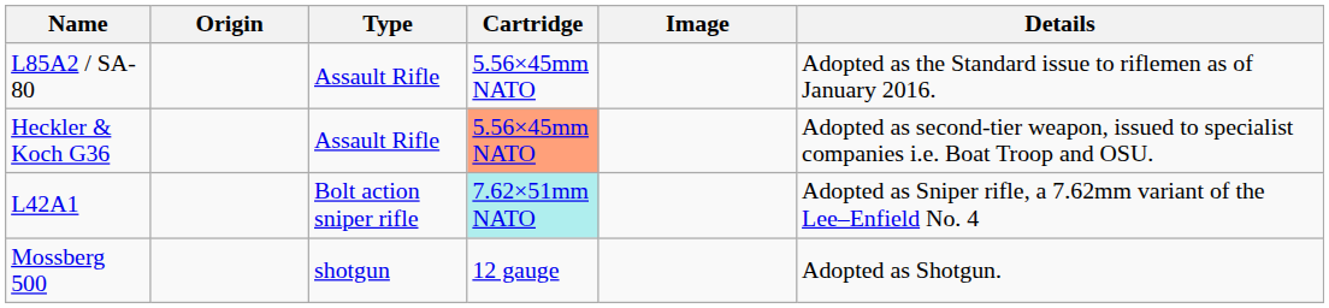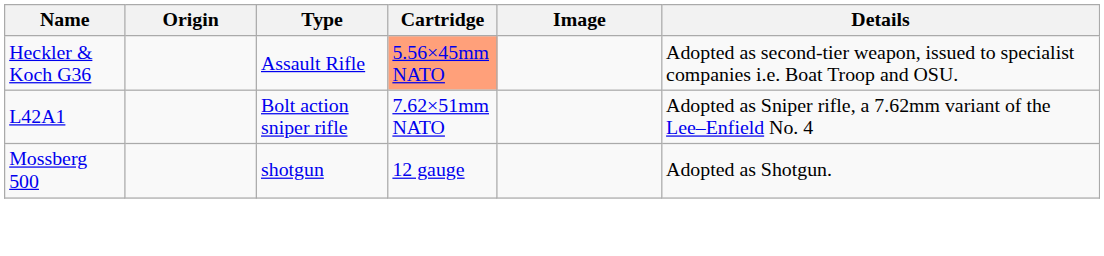 <table class="wikitable" style="margin:auto; width:100%;">
 <tr>
 <th style="text-align: center; width:11%;">Name</th>
 <th style="text-align: center; width:12%;">Origin</th>
 <th style="text-align: center; width:12%;">Type</th>
 <th style="text-align: center; width:10%;">Cartridge</th>
 <th style="text-align: center; width:15%;">Image</th>
 <th style="text-align: center; width:40%;">Details</th>
-</tr>
-<tr>
-<td><a href='#'>L85A2</a> / SA-80</td>
-<td></td>
-<td><a href='#'>Assault Rifle</a></td>
-<td><a href='#'>5.56×45mm NATO</a></td>
-<td></td>
-<td>Adopted as the Standard issue to riflemen as of January 2016.</td>
 </tr>
 <tr>
 <td><a href='#'>Heckler & Koch G36</a></td>
 <td></td>
 <td><a href='#'>Assault Rifle</a></td>
 <td style="background: lightsalmon;"><a href='#'>5.56×45mm NATO</a></td>
 <td></td>
 <td>Adopted as second-tier weapon, issued to specialist companies i.e. Boat Troop and OSU.</td>
 </tr>
 <tr>
 <td><a href='#'>L42A1</a></td>
 <td></td>
 <td><a href='#'>Bolt action</a> <a href='#'>sniper rifle</a></td>
-<td style="background: paleturquoise;"><a href='#'>7.62×51mm NATO</a></td>
+<td><a href='#'>7.62×51mm NATO</a></td>
 <td></td>
 <td>Adopted as Sniper rifle, a 7.62mm variant of the <a href='#'>Lee–Enfield</a> No. 4</td>
 </tr>
 <tr>
 <td><a href='#'>Mossberg 500</a></td>
 <td></td>
 <td><a href='#'>shotgun</a></td>
 <td><a href='#'>12 gauge</a></td>
 <td></td>
 <td>Adopted as Shotgun.</td>
 </tr>
 </table>
